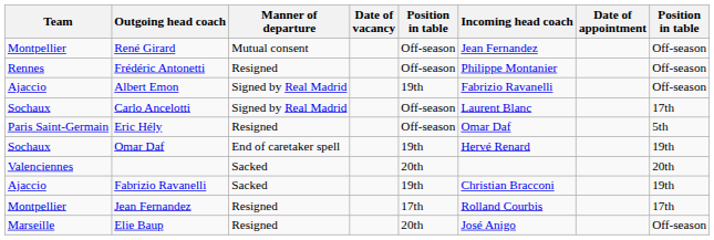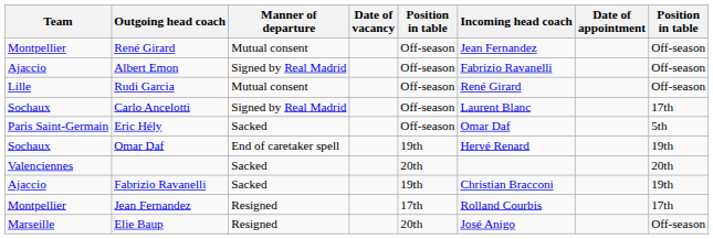 <table class="wikitable sortable">
 <tr>
 <th>Team</th>
 <th>Outgoing head coach</th>
 <th>Manner of<br>departure</th>
 <th>Date of<br>vacancy</th>
 <th>Position<br>in table</th>
 <th>Incoming head coach</th>
 <th>Date of<br>appointment</th>
 <th>Position<br>in table</th>
 </tr>
 <tr>
 <td><a href='#'>Montpellier</a></td>
 <td> <a href='#'>René Girard</a></td>
 <td>Mutual consent</td>
 <td></td>
 <td>Off-season</td>
 <td> <a href='#'>Jean Fernandez</a></td>
 <td></td>
 <td>Off-season</td>
 </tr>
 <tr>
-<td><a href='#'>Rennes</a></td>
-<td> <a href='#'>Frédéric Antonetti</a></td>
-<td>Resigned</td>
+<td><a href='#'>Ajaccio</a></td>
+<td> <a href='#'>Albert Emon</a></td>
+<td>Signed by <a href='#'>Real Madrid</a></td>
 <td></td>
 <td>Off-season</td>
-<td> <a href='#'>Philippe Montanier</a></td>
+<td> <a href='#'>Fabrizio Ravanelli</a></td>
 <td></td>
 <td>Off-season</td>
 </tr>
 <tr>
-<td><a href='#'>Ajaccio</a></td>
-<td> <a href='#'>Albert Emon</a></td>
-<td>Signed by <a href='#'>Real Madrid</a></td>
+<td><a href='#'>Lille</a></td>
+<td> <a href='#'>Rudi Garcia</a></td>
+<td>Mutual consent</td>
 <td></td>
-<td>19th</td>
-<td> <a href='#'>Fabrizio Ravanelli</a></td>
+<td>Off-season</td>
+<td> <a href='#'>René Girard</a></td>
 <td></td>
 <td>Off-season</td>
 </tr>
 <tr>
 <td><a href='#'>Sochaux</a></td>
 <td> <a href='#'>Carlo Ancelotti</a></td>
 <td>Signed by <a href='#'>Real Madrid</a></td>
 <td></td>
 <td>Off-season</td>
 <td> <a href='#'>Laurent Blanc</a></td>
 <td></td>
 <td>17th</td>
 </tr>
 <tr>
 <td><a href='#'>Paris Saint-Germain</a></td>
 <td> <a href='#'>Eric Hély</a></td>
-<td>Resigned</td>
+<td>Sacked</td>
 <td></td>
 <td>Off-season</td>
 <td> <a href='#'>Omar Daf</a></td>
 <td></td>
 <td>5th</td>
 </tr>
 <tr>
 <td><a href='#'>Sochaux</a></td>
 <td> <a href='#'>Omar Daf</a></td>
 <td>End of caretaker spell</td>
 <td></td>
 <td>19th</td>
 <td> <a href='#'>Hervé Renard</a></td>
 <td></td>
 <td>19th</td>
 </tr>
 <tr>
 <td><a href='#'>Valenciennes</a></td>
 <td> </td>
 <td>Sacked</td>
 <td></td>
 <td>20th</td>
 <td> </td>
 <td></td>
 <td>20th</td>
 </tr>
 <tr>
 <td><a href='#'>Ajaccio</a></td>
 <td> <a href='#'>Fabrizio Ravanelli</a></td>
 <td>Sacked</td>
 <td></td>
 <td>19th</td>
 <td> <a href='#'>Christian Bracconi</a></td>
 <td></td>
 <td>19th</td>
 </tr>
 <tr>
 <td><a href='#'>Montpellier</a></td>
 <td> <a href='#'>Jean Fernandez</a></td>
 <td>Resigned</td>
 <td></td>
 <td>17th</td>
 <td> <a href='#'>Rolland Courbis</a></td>
 <td></td>
 <td>17th</td>
 </tr>
 <tr>
 <td><a href='#'>Marseille</a></td>
 <td> <a href='#'>Elie Baup</a></td>
 <td>Resigned</td>
 <td></td>
 <td>20th</td>
 <td> <a href='#'>José Anigo</a></td>
 <td></td>
 <td>Off-season</td>
 </tr>
 </table>
